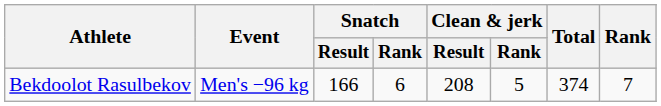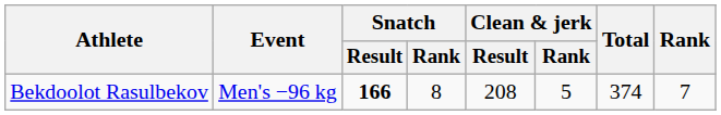 <table class="wikitable" style="font-size:90%">
 <tr>
 <th rowspan="2">Athlete</th>
 <th rowspan="2">Event</th>
 <th colspan="2">Snatch</th>
 <th colspan="2">Clean & jerk</th>
 <th rowspan="2">Total</th>
 <th rowspan="2">Rank</th>
 </tr>
 <tr style="font-size:95%">
 <th>Result</th>
 <th>Rank</th>
 <th>Result</th>
 <th>Rank</th>
 </tr>
 <tr align=center>
 <td align=left><a href='#'>Bekdoolot Rasulbekov</a></td>
 <td align=left><a href='#'>Men's −96 kg</a></td>
-<td>166</td>
-<td>6</td>
+<td><strong>166</strong></td>
+<td>8</td>
 <td>208</td>
 <td>5</td>
 <td>374</td>
 <td>7</td>
 </tr>
 </table>
